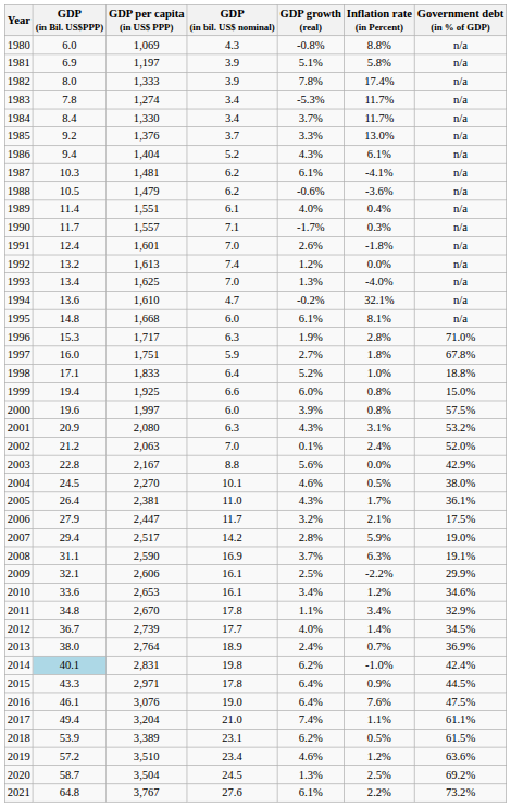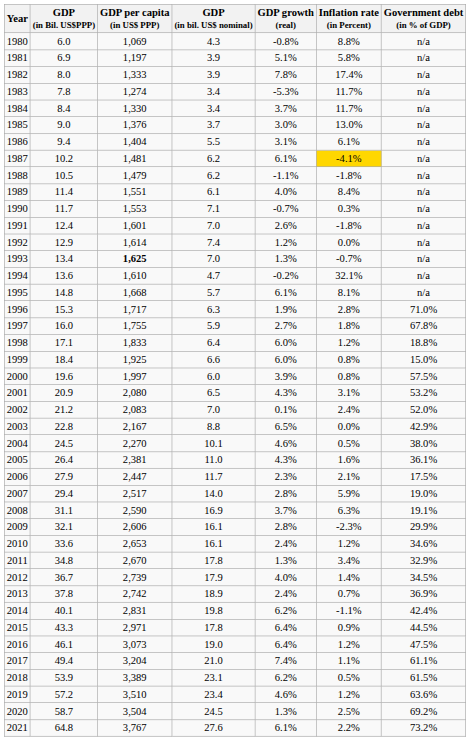 <table class="wikitable" style="text-align:center;">
 <tr>
 <th>Year</th>
 <th>GDP<br><small>(in Bil. US$PPP)</small></th>
 <th>GDP per capita<br><small>(in US$ PPP)</small></th>
 <th>GDP<br><small>(in bil. US$ nominal)</small></th>
 <th>GDP growth<br><small>(real)</small></th>
 <th>Inflation rate<br><small>(in Percent)</small></th>
 <th>Government debt<br><small>(in % of GDP)</small></th>
 </tr>
 <tr>
 <td>1980</td>
 <td>6.0</td>
 <td>1,069</td>
 <td>4.3</td>
 <td>-0.8%</td>
 <td>8.8%</td>
 <td>n/a</td>
 </tr>
 <tr>
 <td>1981</td>
 <td>6.9</td>
 <td>1,197</td>
 <td>3.9</td>
 <td>5.1%</td>
 <td>5.8%</td>
 <td>n/a</td>
 </tr>
 <tr>
 <td>1982</td>
 <td>8.0</td>
 <td>1,333</td>
 <td>3.9</td>
 <td>7.8%</td>
 <td>17.4%</td>
 <td>n/a</td>
 </tr>
 <tr>
 <td>1983</td>
 <td>7.8</td>
 <td>1,274</td>
 <td>3.4</td>
 <td>-5.3%</td>
 <td>11.7%</td>
 <td>n/a</td>
 </tr>
 <tr>
 <td>1984</td>
 <td>8.4</td>
 <td>1,330</td>
 <td>3.4</td>
 <td>3.7%</td>
 <td>11.7%</td>
 <td>n/a</td>
 </tr>
 <tr>
 <td>1985</td>
-<td>9.2</td>
+<td>9.0</td>
 <td>1,376</td>
 <td>3.7</td>
-<td>3.3%</td>
+<td>3.0%</td>
 <td>13.0%</td>
 <td>n/a</td>
 </tr>
 <tr>
 <td>1986</td>
 <td>9.4</td>
 <td>1,404</td>
-<td>5.2</td>
-<td>4.3%</td>
+<td>5.5</td>
+<td>3.1%</td>
 <td>6.1%</td>
 <td>n/a</td>
 </tr>
 <tr>
 <td>1987</td>
-<td>10.3</td>
+<td>10.2</td>
 <td>1,481</td>
 <td>6.2</td>
 <td>6.1%</td>
-<td>-4.1%</td>
+<td style="background: gold;">-4.1%</td>
 <td>n/a</td>
 </tr>
 <tr>
 <td>1988</td>
 <td>10.5</td>
 <td>1,479</td>
 <td>6.2</td>
-<td>-0.6%</td>
-<td>-3.6%</td>
+<td>-1.1%</td>
+<td>-1.8%</td>
 <td>n/a</td>
 </tr>
 <tr>
 <td>1989</td>
 <td>11.4</td>
 <td>1,551</td>
 <td>6.1</td>
 <td>4.0%</td>
-<td>0.4%</td>
+<td>8.4%</td>
 <td>n/a</td>
 </tr>
 <tr>
 <td>1990</td>
 <td>11.7</td>
-<td>1,557</td>
+<td>1,553</td>
 <td>7.1</td>
-<td>-1.7%</td>
+<td>-0.7%</td>
 <td>0.3%</td>
 <td>n/a</td>
 </tr>
 <tr>
 <td>1991</td>
 <td>12.4</td>
 <td>1,601</td>
 <td>7.0</td>
 <td>2.6%</td>
 <td>-1.8%</td>
 <td>n/a</td>
 </tr>
 <tr>
 <td>1992</td>
-<td>13.2</td>
-<td>1,613</td>
+<td>12.9</td>
+<td>1,614</td>
 <td>7.4</td>
 <td>1.2%</td>
 <td>0.0%</td>
 <td>n/a</td>
 </tr>
 <tr>
 <td>1993</td>
 <td>13.4</td>
-<td>1,625</td>
+<td><strong>1,625</strong></td>
 <td>7.0</td>
 <td>1.3%</td>
-<td>-4.0%</td>
+<td>-0.7%</td>
 <td>n/a</td>
 </tr>
 <tr>
 <td>1994</td>
 <td>13.6</td>
 <td>1,610</td>
 <td>4.7</td>
 <td>-0.2%</td>
 <td>32.1%</td>
 <td>n/a</td>
 </tr>
 <tr>
 <td>1995</td>
 <td>14.8</td>
 <td>1,668</td>
-<td>6.0</td>
+<td>5.7</td>
 <td>6.1%</td>
 <td>8.1%</td>
 <td>n/a</td>
 </tr>
 <tr>
 <td>1996</td>
 <td>15.3</td>
 <td>1,717</td>
 <td>6.3</td>
 <td>1.9%</td>
 <td>2.8%</td>
 <td>71.0%</td>
 </tr>
 <tr>
 <td>1997</td>
 <td>16.0</td>
-<td>1,751</td>
+<td>1,755</td>
 <td>5.9</td>
 <td>2.7%</td>
 <td>1.8%</td>
 <td>67.8%</td>
 </tr>
 <tr>
 <td>1998</td>
 <td>17.1</td>
 <td>1,833</td>
 <td>6.4</td>
-<td>5.2%</td>
-<td>1.0%</td>
+<td>6.0%</td>
+<td>1.2%</td>
 <td>18.8%</td>
 </tr>
 <tr>
 <td>1999</td>
-<td>19.4</td>
+<td>18.4</td>
 <td>1,925</td>
 <td>6.6</td>
 <td>6.0%</td>
 <td>0.8%</td>
 <td>15.0%</td>
 </tr>
 <tr>
 <td>2000</td>
 <td>19.6</td>
 <td>1,997</td>
 <td>6.0</td>
 <td>3.9%</td>
 <td>0.8%</td>
 <td>57.5%</td>
 </tr>
 <tr>
 <td>2001</td>
 <td>20.9</td>
 <td>2,080</td>
-<td>6.3</td>
+<td>6.5</td>
 <td>4.3%</td>
 <td>3.1%</td>
 <td>53.2%</td>
 </tr>
 <tr>
 <td>2002</td>
 <td>21.2</td>
-<td>2,063</td>
+<td>2,083</td>
 <td>7.0</td>
 <td>0.1%</td>
 <td>2.4%</td>
 <td>52.0%</td>
 </tr>
 <tr>
 <td>2003</td>
 <td>22.8</td>
 <td>2,167</td>
 <td>8.8</td>
-<td>5.6%</td>
+<td>6.5%</td>
 <td>0.0%</td>
 <td>42.9%</td>
 </tr>
 <tr>
 <td>2004</td>
 <td>24.5</td>
 <td>2,270</td>
 <td>10.1</td>
 <td>4.6%</td>
 <td>0.5%</td>
 <td>38.0%</td>
 </tr>
 <tr>
 <td>2005</td>
 <td>26.4</td>
 <td>2,381</td>
 <td>11.0</td>
 <td>4.3%</td>
-<td>1.7%</td>
+<td>1.6%</td>
 <td>36.1%</td>
 </tr>
 <tr>
 <td>2006</td>
 <td>27.9</td>
 <td>2,447</td>
 <td>11.7</td>
-<td>3.2%</td>
+<td>2.3%</td>
 <td>2.1%</td>
 <td>17.5%</td>
 </tr>
 <tr>
 <td>2007</td>
 <td>29.4</td>
 <td>2,517</td>
-<td>14.2</td>
+<td>14.0</td>
 <td>2.8%</td>
 <td>5.9%</td>
 <td>19.0%</td>
 </tr>
 <tr>
 <td>2008</td>
 <td>31.1</td>
 <td>2,590</td>
 <td>16.9</td>
 <td>3.7%</td>
 <td>6.3%</td>
 <td>19.1%</td>
 </tr>
 <tr>
 <td>2009</td>
 <td>32.1</td>
 <td>2,606</td>
 <td>16.1</td>
-<td>2.5%</td>
-<td>-2.2%</td>
+<td>2.8%</td>
+<td>-2.3%</td>
 <td>29.9%</td>
 </tr>
 <tr>
 <td>2010</td>
 <td>33.6</td>
 <td>2,653</td>
 <td>16.1</td>
-<td>3.4%</td>
+<td>2.4%</td>
 <td>1.2%</td>
 <td>34.6%</td>
 </tr>
 <tr>
 <td>2011</td>
 <td>34.8</td>
 <td>2,670</td>
 <td>17.8</td>
-<td>1.1%</td>
+<td>1.3%</td>
 <td>3.4%</td>
 <td>32.9%</td>
 </tr>
 <tr>
 <td>2012</td>
 <td>36.7</td>
 <td>2,739</td>
-<td>17.7</td>
+<td>17.9</td>
 <td>4.0%</td>
 <td>1.4%</td>
 <td>34.5%</td>
 </tr>
 <tr>
 <td>2013</td>
-<td>38.0</td>
-<td>2,764</td>
+<td>37.8</td>
+<td>2,742</td>
 <td>18.9</td>
 <td>2.4%</td>
 <td>0.7%</td>
 <td>36.9%</td>
 </tr>
 <tr>
 <td>2014</td>
-<td style="background: lightblue;">40.1</td>
+<td>40.1</td>
 <td>2,831</td>
 <td>19.8</td>
 <td>6.2%</td>
-<td>-1.0%</td>
+<td>-1.1%</td>
 <td>42.4%</td>
 </tr>
 <tr>
 <td>2015</td>
 <td>43.3</td>
 <td>2,971</td>
 <td>17.8</td>
 <td>6.4%</td>
 <td>0.9%</td>
 <td>44.5%</td>
 </tr>
 <tr>
 <td>2016</td>
 <td>46.1</td>
-<td>3,076</td>
+<td>3,073</td>
 <td>19.0</td>
 <td>6.4%</td>
-<td>7.6%</td>
+<td>1.2%</td>
 <td>47.5%</td>
 </tr>
 <tr>
 <td>2017</td>
 <td>49.4</td>
 <td>3,204</td>
 <td>21.0</td>
 <td>7.4%</td>
 <td>1.1%</td>
 <td>61.1%</td>
 </tr>
 <tr>
 <td>2018</td>
 <td>53.9</td>
 <td>3,389</td>
 <td>23.1</td>
 <td>6.2%</td>
 <td>0.5%</td>
 <td>61.5%</td>
 </tr>
 <tr>
 <td>2019</td>
 <td>57.2</td>
 <td>3,510</td>
 <td>23.4</td>
 <td>4.6%</td>
 <td>1.2%</td>
 <td>63.6%</td>
 </tr>
 <tr>
 <td>2020</td>
 <td>58.7</td>
 <td>3,504</td>
 <td>24.5</td>
 <td>1.3%</td>
 <td>2.5%</td>
 <td>69.2%</td>
 </tr>
 <tr>
 <td>2021</td>
 <td>64.8</td>
 <td>3,767</td>
 <td>27.6</td>
 <td>6.1%</td>
 <td>2.2%</td>
 <td>73.2%</td>
 </tr>
 </table>
